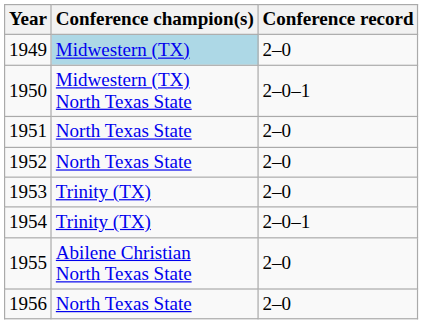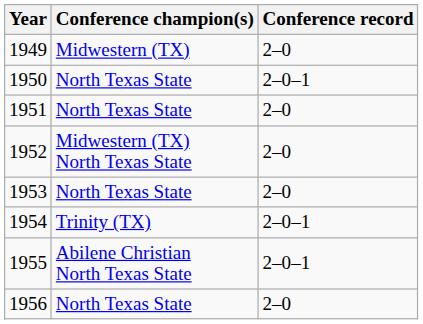 <table class="wikitable" border="1">
 <tr>
 <th>Year</th>
 <th>Conference champion(s)</th>
 <th>Conference record</th>
 </tr>
 <tr>
 <td>1949</td>
-<td style="background: lightblue;"><a href='#'>Midwestern (TX)</a></td>
+<td><a href='#'>Midwestern (TX)</a></td>
 <td>2–0</td>
 </tr>
 <tr>
 <td>1950</td>
-<td><a href='#'>Midwestern (TX)</a><br><a href='#'>North Texas State</a></td>
+<td><a href='#'>North Texas State</a></td>
 <td>2–0–1</td>
 </tr>
 <tr>
 <td>1951</td>
 <td><a href='#'>North Texas State</a></td>
 <td>2–0</td>
 </tr>
 <tr>
 <td>1952</td>
-<td><a href='#'>North Texas State</a></td>
+<td><a href='#'>Midwestern (TX)</a><br><a href='#'>North Texas State</a></td>
 <td>2–0</td>
 </tr>
 <tr>
 <td>1953</td>
-<td><a href='#'>Trinity (TX)</a></td>
+<td><a href='#'>North Texas State</a></td>
 <td>2–0</td>
 </tr>
 <tr>
 <td>1954</td>
 <td><a href='#'>Trinity (TX)</a></td>
 <td>2–0–1</td>
 </tr>
 <tr>
 <td>1955</td>
 <td><a href='#'>Abilene Christian</a><br><a href='#'>North Texas State</a></td>
-<td>2–0</td>
+<td>2–0–1</td>
 </tr>
 <tr>
 <td>1956</td>
 <td><a href='#'>North Texas State</a><br></td>
 <td>2–0</td>
 </tr>
 </table>
